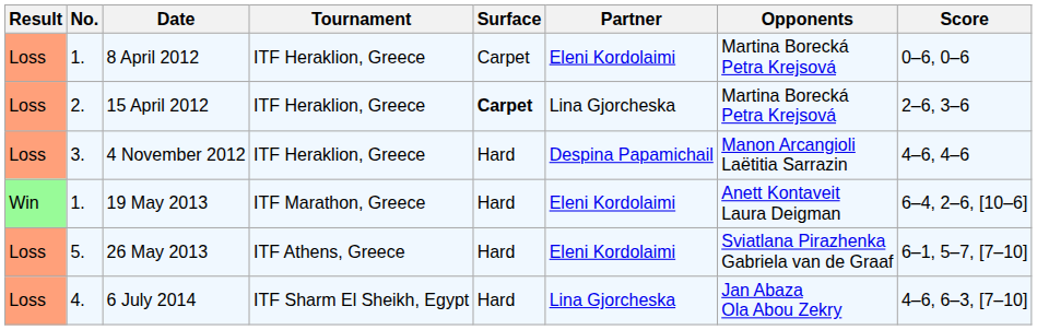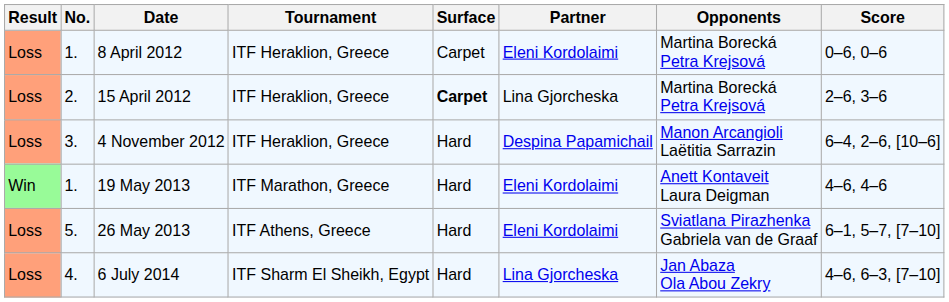 <table class="sortable wikitable" style=font-size:97%>
 <tr>
 <th>Result</th>
 <th>No.</th>
 <th>Date</th>
 <th>Tournament</th>
 <th>Surface</th>
 <th>Partner</th>
 <th>Opponents</th>
 <th class="unsortable">Score</th>
 </tr>
 <tr style="background:#f0f8ff;">
 <td style="background:#ffa07a;">Loss</td>
 <td>1.</td>
 <td>8 April 2012</td>
 <td>ITF Heraklion, Greece</td>
 <td>Carpet</td>
 <td> <a href='#'>Eleni Kordolaimi</a></td>
 <td> Martina Borecká <br>  <a href='#'>Petra Krejsová</a></td>
 <td>0–6, 0–6</td>
 </tr>
 <tr style="background:#f0f8ff;">
 <td style="background:#ffa07a;">Loss</td>
 <td>2.</td>
 <td>15 April 2012</td>
 <td>ITF Heraklion, Greece</td>
 <td><strong>Carpet</strong></td>
 <td> Lina Gjorcheska</td>
 <td> Martina Borecká <br>  <a href='#'>Petra Krejsová</a></td>
 <td>2–6, 3–6</td>
 </tr>
 <tr style="background:#f0f8ff;">
 <td style="background:#ffa07a;">Loss</td>
 <td>3.</td>
 <td>4 November 2012</td>
 <td>ITF Heraklion, Greece</td>
 <td>Hard</td>
 <td> <a href='#'>Despina Papamichail</a></td>
 <td> <a href='#'>Manon Arcangioli</a> <br>  Laëtitia Sarrazin</td>
-<td>4–6, 4–6</td>
+<td>6–4, 2–6, [10–6]</td>
 </tr>
 <tr style="background:#f0f8ff;">
 <td style="background:#98fb98;">Win</td>
 <td>1.</td>
 <td>19 May 2013</td>
 <td>ITF Marathon, Greece</td>
 <td>Hard</td>
 <td> <a href='#'>Eleni Kordolaimi</a></td>
 <td> <a href='#'>Anett Kontaveit</a> <br>  Laura Deigman</td>
-<td>6–4, 2–6, [10–6]</td>
+<td>4–6, 4–6</td>
 </tr>
 <tr style="background:#f0f8ff;">
 <td style="background:#ffa07a;">Loss</td>
 <td>5.</td>
 <td>26 May 2013</td>
 <td>ITF Athens, Greece</td>
 <td>Hard</td>
 <td> <a href='#'>Eleni Kordolaimi</a></td>
 <td> <a href='#'>Sviatlana Pirazhenka</a> <br>  Gabriela van de Graaf</td>
 <td>6–1, 5–7, [7–10]</td>
 </tr>
 <tr style="background:#f0f8ff;">
 <td style="background:#ffa07a;">Loss</td>
 <td>4.</td>
 <td>6 July 2014</td>
 <td>ITF Sharm El Sheikh, Egypt</td>
 <td>Hard</td>
 <td> <a href='#'>Lina Gjorcheska</a></td>
 <td> <a href='#'>Jan Abaza</a> <br>  <a href='#'>Ola Abou Zekry</a></td>
 <td>4–6, 6–3, [7–10]</td>
 </tr>
 </table>
